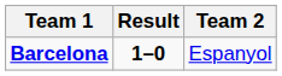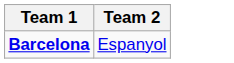 <table class="wikitable">
 <tr>
 <th scope="col">Team 1</th>
-<th scope="col">Result</th>
 <th scope="col">Team 2</th>
 </tr>
 <tr>
 <td style="text-align: right;"><strong><a href='#'>Barcelona</a></strong></td>
-<td style="text-align: center;"><strong>1–0</strong></td>
 <td><a href='#'>Espanyol</a></td>
 </tr>
 </table>
